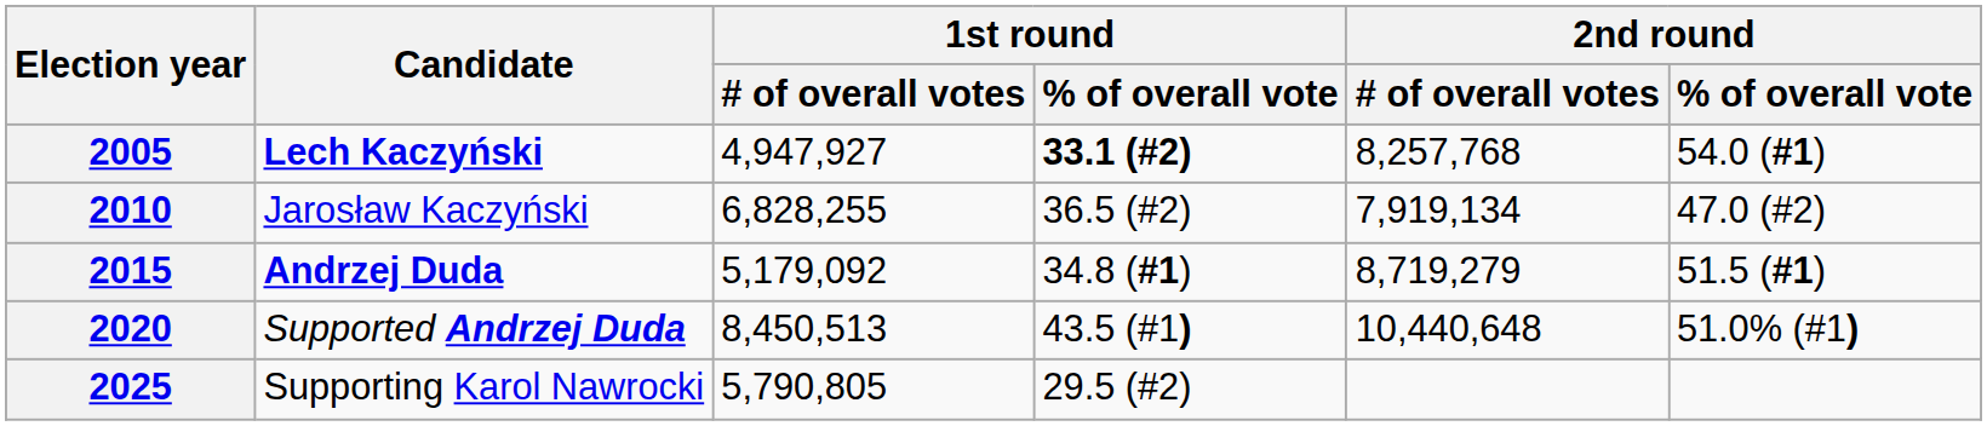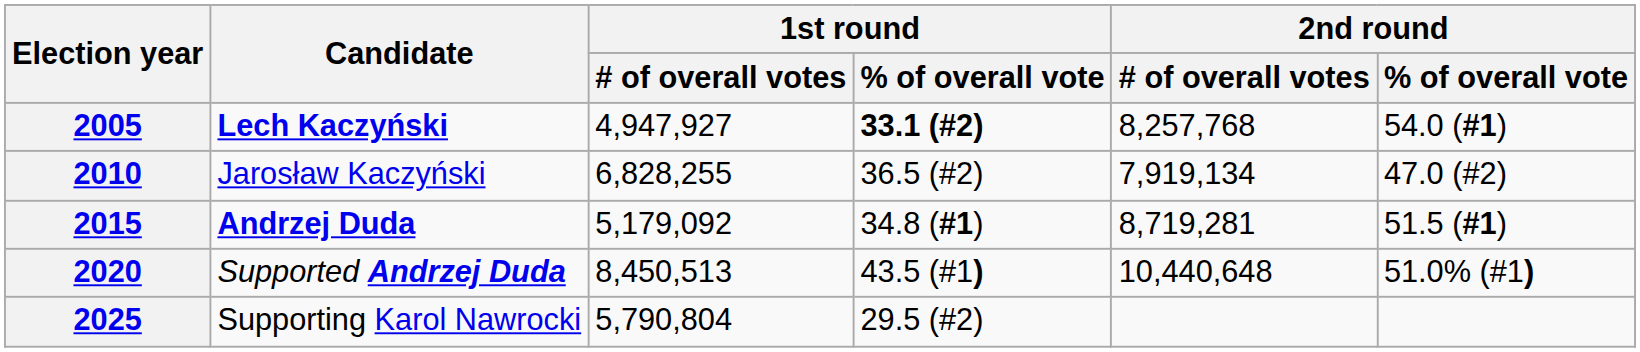 <table class=wikitable>
 <tr>
 <th rowspan=2>Election year</th>
 <th rowspan=2>Candidate</th>
 <th colspan=2>1st round</th>
 <th colspan=2>2nd round</th>
 </tr>
 <tr>
 <th># of overall votes</th>
 <th>% of overall vote</th>
 <th># of overall votes</th>
 <th>% of overall vote</th>
 </tr>
 <tr>
 <th><a href='#'>2005</a></th>
 <td><strong><a href='#'>Lech Kaczyński</a></strong></td>
 <td>4,947,927</td>
 <td><strong>33.1 (#2)</strong></td>
 <td>8,257,768</td>
 <td>54.0 (<strong>#1</strong>)</td>
 </tr>
 <tr>
 <th><a href='#'>2010</a></th>
 <td><a href='#'>Jarosław Kaczyński</a></td>
 <td>6,828,255</td>
 <td>36.5 (#2)</td>
 <td>7,919,134</td>
 <td>47.0 (#2)</td>
 </tr>
 <tr>
 <th><a href='#'>2015</a></th>
 <td><strong><a href='#'>Andrzej Duda</a></strong></td>
 <td>5,179,092</td>
 <td>34.8 (<strong>#1</strong>)</td>
-<td>8,719,279</td>
+<td>8,719,281</td>
 <td>51.5 (<strong>#1</strong>)</td>
 </tr>
 <tr>
 <th><a href='#'>2020</a></th>
 <td><em>Supported <strong><a href='#'>Andrzej Duda</a><strong><em></td>
 <td>8,450,513</td>
 <td>43.5 (</strong>#1<strong>)</td>
 <td>10,440,648</td>
 <td>51.0% (</strong>#1<strong>)</td>
 </tr>
 <tr>
 <th><a href='#'>2025</a></th>
 <td></em>Supporting </strong><a href='#'>Karol Nawrocki</a></em></strong></td>
-<td>5,790,805</td>
+<td>5,790,804</td>
 <td>29.5 (#2)</td>
 <td></td>
 <td></td>
 </tr>
 </table>
